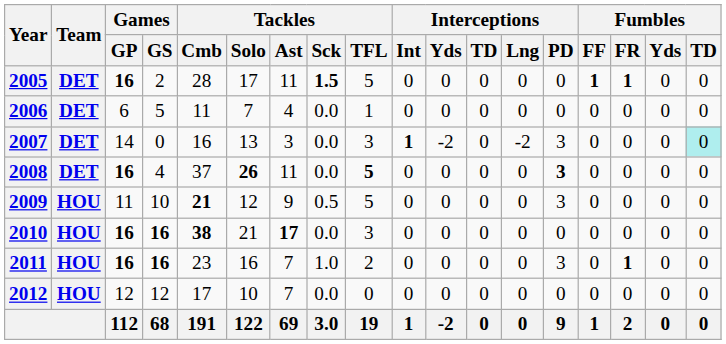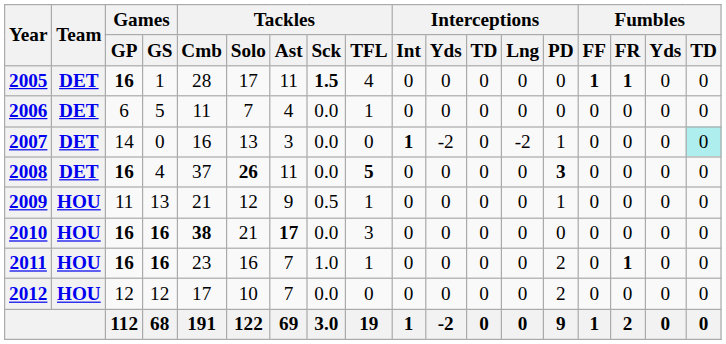 <table class="wikitable" style="text-align:center">
 <tr>
 <th rowspan="2">Year</th>
 <th rowspan="2">Team</th>
 <th colspan="2">Games</th>
 <th colspan="5">Tackles</th>
 <th colspan="5">Interceptions</th>
 <th colspan="4">Fumbles</th>
 </tr>
 <tr>
 <th>GP</th>
 <th>GS</th>
 <th>Cmb</th>
 <th>Solo</th>
 <th>Ast</th>
 <th>Sck</th>
 <th>TFL</th>
 <th>Int</th>
 <th>Yds</th>
 <th>TD</th>
 <th>Lng</th>
 <th>PD</th>
 <th>FF</th>
 <th>FR</th>
 <th>Yds</th>
 <th>TD</th>
 </tr>
 <tr>
 <th><a href='#'>2005</a></th>
 <th><a href='#'>DET</a></th>
 <td><strong>16</strong></td>
-<td>2</td>
+<td>1</td>
 <td>28</td>
 <td>17</td>
 <td>11</td>
 <td><strong>1.5</strong></td>
-<td>5</td>
+<td>4</td>
 <td>0</td>
 <td>0</td>
 <td>0</td>
 <td>0</td>
 <td>0</td>
 <td><strong>1</strong></td>
 <td><strong>1</strong></td>
 <td>0</td>
 <td>0</td>
 </tr>
 <tr>
 <th><a href='#'>2006</a></th>
 <th><a href='#'>DET</a></th>
 <td>6</td>
 <td>5</td>
 <td>11</td>
 <td>7</td>
 <td>4</td>
 <td>0.0</td>
 <td>1</td>
 <td>0</td>
 <td>0</td>
 <td>0</td>
 <td>0</td>
 <td>0</td>
 <td>0</td>
 <td>0</td>
 <td>0</td>
 <td>0</td>
 </tr>
 <tr>
 <th><a href='#'>2007</a></th>
 <th><a href='#'>DET</a></th>
 <td>14</td>
 <td>0</td>
 <td>16</td>
 <td>13</td>
 <td>3</td>
 <td>0.0</td>
-<td>3</td>
+<td>0</td>
 <td><strong>1</strong></td>
 <td>-2</td>
 <td>0</td>
 <td>-2</td>
-<td>3</td>
+<td>1</td>
 <td>0</td>
 <td>0</td>
 <td>0</td>
 <td style="background: paleturquoise;">0</td>
 </tr>
 <tr>
 <th><a href='#'>2008</a></th>
 <th><a href='#'>DET</a></th>
 <td><strong>16</strong></td>
 <td>4</td>
 <td>37</td>
 <td><strong>26</strong></td>
 <td>11</td>
 <td>0.0</td>
 <td><strong>5</strong></td>
 <td>0</td>
 <td>0</td>
 <td>0</td>
 <td>0</td>
 <td><strong>3</strong></td>
 <td>0</td>
 <td>0</td>
 <td>0</td>
 <td>0</td>
 </tr>
 <tr>
 <th><a href='#'>2009</a></th>
 <th><a href='#'>HOU</a></th>
 <td>11</td>
-<td>10</td>
-<td><strong>21</strong></td>
+<td>13</td>
+<td>21</td>
 <td>12</td>
 <td>9</td>
 <td>0.5</td>
-<td>5</td>
+<td>1</td>
 <td>0</td>
 <td>0</td>
 <td>0</td>
 <td>0</td>
-<td>3</td>
+<td>1</td>
 <td>0</td>
 <td>0</td>
 <td>0</td>
 <td>0</td>
 </tr>
 <tr>
 <th><a href='#'>2010</a></th>
 <th><a href='#'>HOU</a></th>
 <td><strong>16</strong></td>
 <td><strong>16</strong></td>
 <td><strong>38</strong></td>
 <td>21</td>
 <td><strong>17</strong></td>
 <td>0.0</td>
 <td>3</td>
 <td>0</td>
 <td>0</td>
 <td>0</td>
 <td>0</td>
 <td>0</td>
 <td>0</td>
 <td>0</td>
 <td>0</td>
 <td>0</td>
 </tr>
 <tr>
 <th><a href='#'>2011</a></th>
 <th><a href='#'>HOU</a></th>
 <td><strong>16</strong></td>
 <td><strong>16</strong></td>
 <td>23</td>
 <td>16</td>
 <td>7</td>
 <td>1.0</td>
-<td>2</td>
+<td>1</td>
 <td>0</td>
 <td>0</td>
 <td>0</td>
 <td>0</td>
-<td>3</td>
+<td>2</td>
 <td>0</td>
 <td><strong>1</strong></td>
 <td>0</td>
 <td>0</td>
 </tr>
 <tr>
 <th><a href='#'>2012</a></th>
 <th><a href='#'>HOU</a></th>
 <td>12</td>
 <td>12</td>
 <td>17</td>
 <td>10</td>
 <td>7</td>
 <td>0.0</td>
 <td>0</td>
 <td>0</td>
 <td>0</td>
 <td>0</td>
 <td>0</td>
-<td>0</td>
+<td>2</td>
 <td>0</td>
 <td>0</td>
 <td>0</td>
 <td>0</td>
 </tr>
 <tr>
 <th colspan="2"></th>
 <th>112</th>
 <th>68</th>
 <th>191</th>
 <th>122</th>
 <th>69</th>
 <th>3.0</th>
 <th>19</th>
 <th>1</th>
 <th>-2</th>
 <th>0</th>
 <th>0</th>
 <th>9</th>
 <th>1</th>
 <th>2</th>
 <th>0</th>
 <th>0</th>
 </tr>
 </table>
